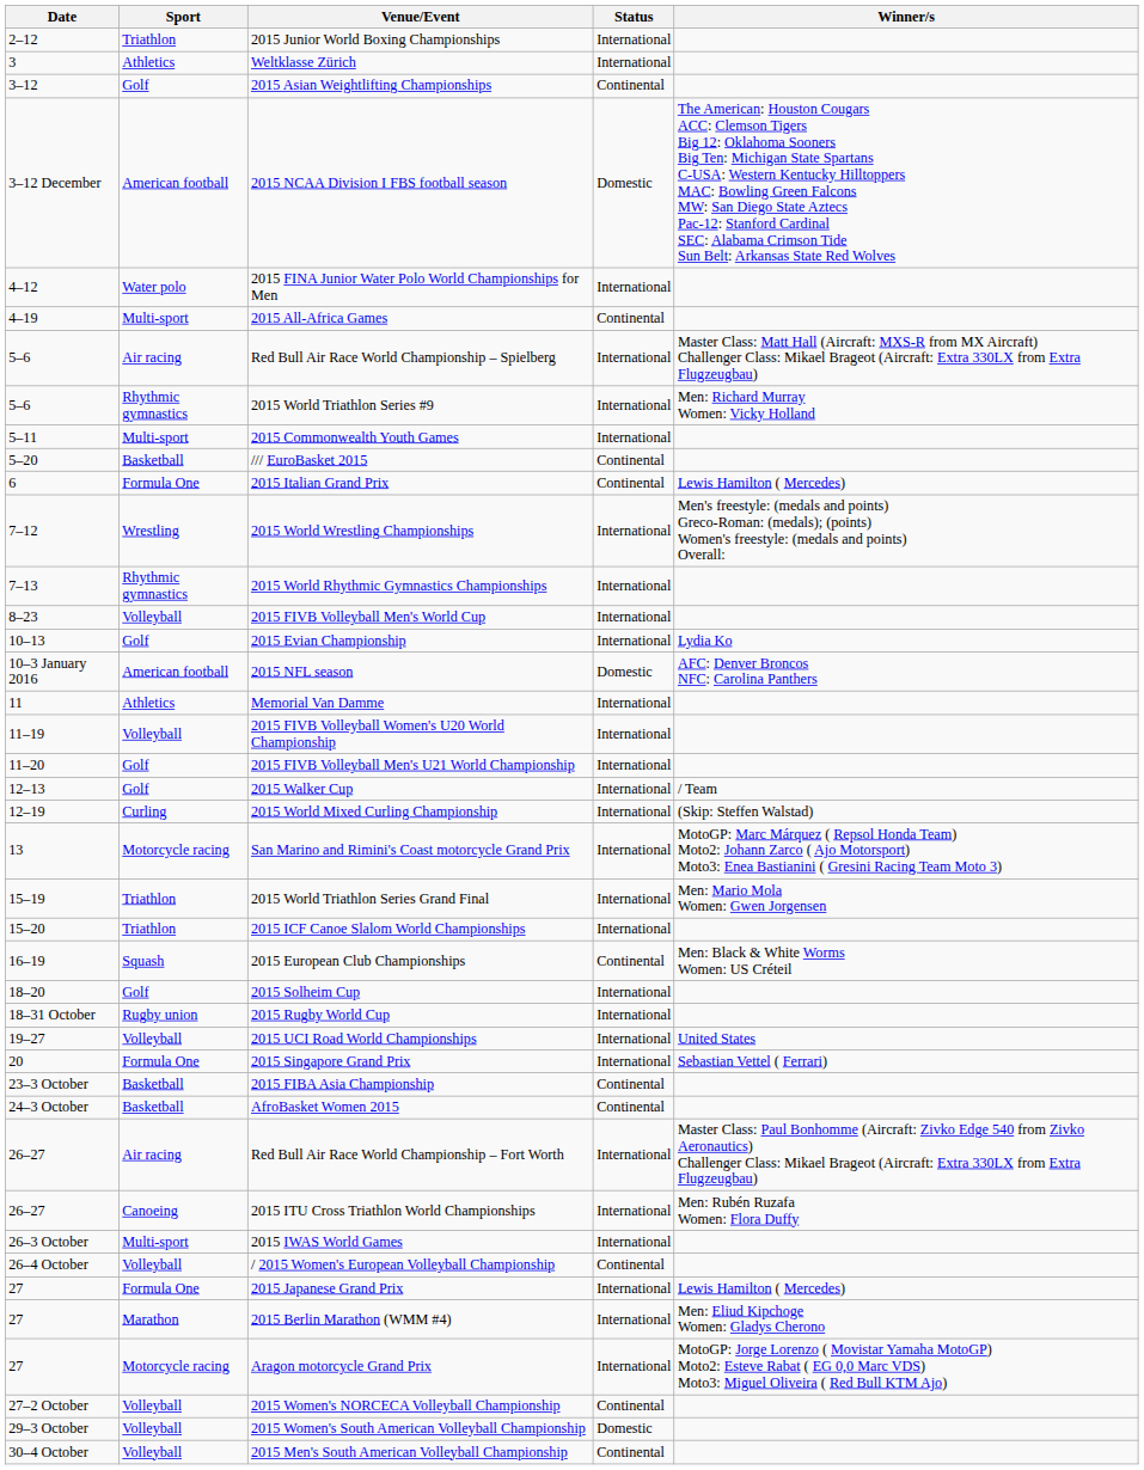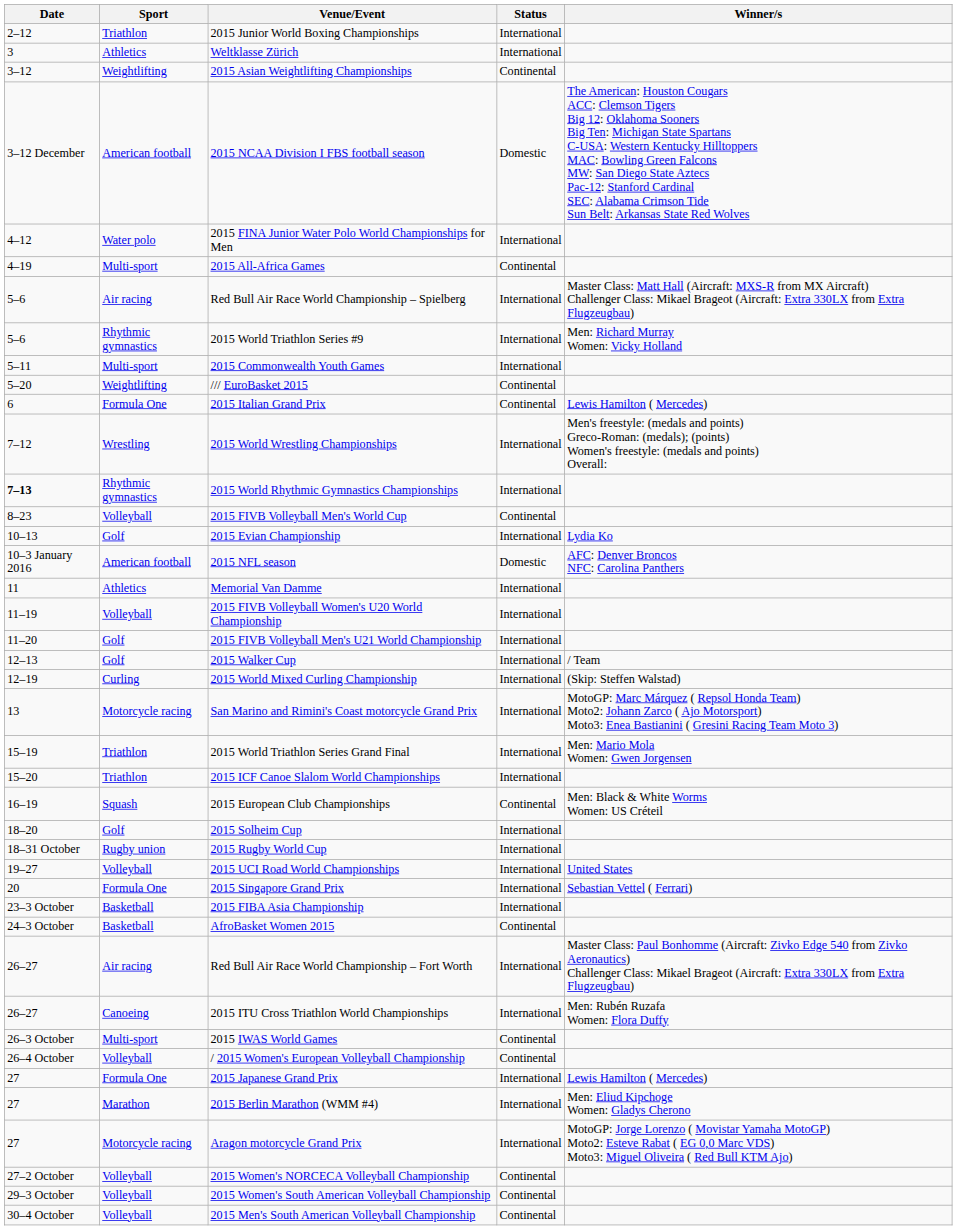 <table class="wikitable sortable">
 <tr>
 <th>Date</th>
 <th>Sport</th>
 <th>Venue/Event</th>
 <th>Status</th>
 <th>Winner/s</th>
 </tr>
 <tr>
 <td>2–12</td>
 <td><a href='#'>Triathlon</a></td>
 <td> 2015 Junior World Boxing Championships</td>
 <td>International</td>
 <td></td>
 </tr>
 <tr>
 <td>3</td>
 <td><a href='#'>Athletics</a></td>
 <td> <a href='#'>Weltklasse Zürich</a></td>
 <td>International</td>
 <td></td>
 </tr>
 <tr>
 <td>3–12</td>
-<td><a href='#'>Golf</a></td>
+<td><a href='#'>Weightlifting</a></td>
 <td> <a href='#'>2015 Asian Weightlifting Championships</a></td>
 <td>Continental</td>
 <td></td>
 </tr>
 <tr>
 <td>3–12 December</td>
 <td><a href='#'>American football</a></td>
 <td> <a href='#'>2015 NCAA Division I FBS football season</a></td>
 <td>Domestic</td>
 <td><a href='#'>The American</a>:  <a href='#'>Houston Cougars</a><br><a href='#'>ACC</a>:  <a href='#'>Clemson Tigers</a><br><a href='#'>Big 12</a>:  <a href='#'>Oklahoma Sooners</a><br><a href='#'>Big Ten</a>:  <a href='#'>Michigan State Spartans</a><br><a href='#'>C-USA</a>:  <a href='#'>Western Kentucky Hilltoppers</a><br><a href='#'>MAC</a>:  <a href='#'>Bowling Green Falcons</a><br><a href='#'>MW</a>:  <a href='#'>San Diego State Aztecs</a><br><a href='#'>Pac-12</a>:  <a href='#'>Stanford Cardinal</a><br><a href='#'>SEC</a>:  <a href='#'>Alabama Crimson Tide</a><br><a href='#'>Sun Belt</a>:  <a href='#'>Arkansas State Red Wolves</a></td>
 </tr>
 <tr>
 <td>4–12</td>
 <td><a href='#'>Water polo</a></td>
 <td> 2015 <a href='#'>FINA Junior Water Polo World Championships</a> for Men</td>
 <td>International</td>
 <td></td>
 </tr>
 <tr>
 <td>4–19</td>
 <td><a href='#'>Multi-sport</a></td>
 <td> <a href='#'>2015 All-Africa Games</a></td>
 <td>Continental</td>
 <td></td>
 </tr>
 <tr>
 <td>5–6</td>
 <td><a href='#'>Air racing</a></td>
 <td> Red Bull Air Race World Championship – Spielberg</td>
 <td>International</td>
 <td>Master Class:  <a href='#'>Matt Hall</a> (Aircraft: <a href='#'>MXS-R</a> from  MX Aircraft)<br>Challenger Class:  Mikael Brageot (Aircraft: <a href='#'>Extra 330LX</a> from  <a href='#'>Extra Flugzeugbau</a>)</td>
 </tr>
 <tr>
 <td>5–6</td>
 <td><a href='#'>Rhythmic gymnastics</a></td>
 <td> 2015 World Triathlon Series #9</td>
 <td>International</td>
 <td>Men:  <a href='#'>Richard Murray</a><br>Women:  <a href='#'>Vicky Holland</a></td>
 </tr>
 <tr>
 <td>5–11</td>
 <td><a href='#'>Multi-sport</a></td>
 <td> <a href='#'>2015 Commonwealth Youth Games</a></td>
 <td>International</td>
 <td></td>
 </tr>
 <tr>
 <td>5–20</td>
-<td><a href='#'>Basketball</a></td>
+<td><a href='#'>Weightlifting</a></td>
 <td>/// <a href='#'>EuroBasket 2015</a></td>
 <td>Continental</td>
 <td></td>
 </tr>
 <tr>
 <td>6</td>
 <td><a href='#'>Formula One</a></td>
 <td> <a href='#'>2015 Italian Grand Prix</a></td>
 <td>Continental</td>
 <td> <a href='#'>Lewis Hamilton</a> ( <a href='#'>Mercedes</a>)</td>
 </tr>
 <tr>
 <td>7–12</td>
 <td><a href='#'>Wrestling</a></td>
 <td> <a href='#'>2015 World Wrestling Championships</a></td>
 <td>International</td>
 <td>Men's freestyle:  (medals and points)<br>Greco-Roman:  (medals);  (points)<br>Women's freestyle:  (medals and points)<br>Overall: </td>
 </tr>
 <tr>
-<td>7–13</td>
+<td><strong>7–13</strong></td>
 <td><a href='#'>Rhythmic gymnastics</a></td>
 <td> <a href='#'>2015 World Rhythmic Gymnastics Championships</a></td>
 <td>International</td>
 <td></td>
 </tr>
 <tr>
 <td>8–23</td>
 <td><a href='#'>Volleyball</a></td>
 <td> <a href='#'>2015 FIVB Volleyball Men's World Cup</a></td>
-<td>International</td>
+<td>Continental</td>
 <td></td>
 </tr>
 <tr>
 <td>10–13</td>
 <td><a href='#'>Golf</a></td>
 <td> <a href='#'>2015 Evian Championship</a></td>
 <td>International</td>
 <td> <a href='#'>Lydia Ko</a></td>
 </tr>
 <tr>
 <td>10–3 January 2016</td>
 <td><a href='#'>American football</a></td>
 <td> <a href='#'>2015 NFL season</a></td>
 <td>Domestic</td>
 <td><a href='#'>AFC</a>:  <a href='#'>Denver Broncos</a><br><a href='#'>NFC</a>:  <a href='#'>Carolina Panthers</a></td>
 </tr>
 <tr>
 <td>11</td>
 <td><a href='#'>Athletics</a></td>
 <td> <a href='#'>Memorial Van Damme</a></td>
 <td>International</td>
 <td></td>
 </tr>
 <tr>
 <td>11–19</td>
 <td><a href='#'>Volleyball</a></td>
 <td> <a href='#'>2015 FIVB Volleyball Women's U20 World Championship</a></td>
 <td>International</td>
 <td></td>
 </tr>
 <tr>
 <td>11–20</td>
 <td><a href='#'>Golf</a></td>
 <td> <a href='#'>2015 FIVB Volleyball Men's U21 World Championship</a></td>
 <td>International</td>
 <td></td>
 </tr>
 <tr>
 <td>12–13</td>
 <td><a href='#'>Golf</a></td>
 <td> <a href='#'>2015 Walker Cup</a></td>
 <td>International</td>
 <td>/ Team</td>
 </tr>
 <tr>
 <td>12–19</td>
 <td><a href='#'>Curling</a></td>
 <td> <a href='#'>2015 World Mixed Curling Championship</a></td>
 <td>International</td>
 <td> (Skip: Steffen Walstad)</td>
 </tr>
 <tr>
 <td>13</td>
 <td><a href='#'>Motorcycle racing</a></td>
 <td> <a href='#'>San Marino and Rimini's Coast motorcycle Grand Prix</a></td>
 <td>International</td>
 <td>MotoGP:  <a href='#'>Marc Márquez</a> ( <a href='#'>Repsol Honda Team</a>)<br>Moto2:  <a href='#'>Johann Zarco</a> ( <a href='#'>Ajo Motorsport</a>)<br>Moto3:  <a href='#'>Enea Bastianini</a> ( <a href='#'>Gresini Racing Team Moto 3</a>)</td>
 </tr>
 <tr>
 <td>15–19</td>
 <td><a href='#'>Triathlon</a></td>
 <td> 2015 World Triathlon Series Grand Final</td>
 <td>International</td>
 <td>Men:  <a href='#'>Mario Mola</a><br>Women:  <a href='#'>Gwen Jorgensen</a></td>
 </tr>
 <tr>
 <td>15–20</td>
 <td><a href='#'>Triathlon</a></td>
 <td> <a href='#'>2015 ICF Canoe Slalom World Championships</a></td>
 <td>International</td>
 <td></td>
 </tr>
 <tr>
 <td>16–19</td>
 <td><a href='#'>Squash</a></td>
 <td> 2015 European Club Championships</td>
 <td>Continental</td>
 <td>Men:  Black & White <a href='#'>Worms</a><br>Women:  US Créteil</td>
 </tr>
 <tr>
 <td>18–20</td>
 <td><a href='#'>Golf</a></td>
 <td> <a href='#'>2015 Solheim Cup</a></td>
 <td>International</td>
 <td></td>
 </tr>
 <tr>
 <td>18–31 October</td>
 <td><a href='#'>Rugby union</a></td>
 <td> <a href='#'>2015 Rugby World Cup</a></td>
 <td>International</td>
 <td></td>
 </tr>
 <tr>
 <td>19–27</td>
 <td><a href='#'>Volleyball</a></td>
 <td> <a href='#'>2015 UCI Road World Championships</a></td>
 <td>International</td>
 <td> <a href='#'>United States</a></td>
 </tr>
 <tr>
 <td>20</td>
 <td><a href='#'>Formula One</a></td>
 <td> <a href='#'>2015 Singapore Grand Prix</a></td>
 <td>International</td>
 <td> <a href='#'>Sebastian Vettel</a> ( <a href='#'>Ferrari</a>)</td>
 </tr>
 <tr>
 <td>23–3 October</td>
 <td><a href='#'>Basketball</a></td>
 <td> <a href='#'>2015 FIBA Asia Championship</a></td>
-<td>Continental</td>
+<td>International</td>
 <td></td>
 </tr>
 <tr>
 <td>24–3 October</td>
 <td><a href='#'>Basketball</a></td>
 <td> <a href='#'>AfroBasket Women 2015</a></td>
 <td>Continental</td>
 <td></td>
 </tr>
 <tr>
 <td>26–27</td>
 <td><a href='#'>Air racing</a></td>
 <td> Red Bull Air Race World Championship – Fort Worth</td>
 <td>International</td>
 <td>Master Class:  <a href='#'>Paul Bonhomme</a> (Aircraft: <a href='#'>Zivko Edge 540</a> from  <a href='#'>Zivko Aeronautics</a>)<br>Challenger Class:  Mikael Brageot (Aircraft: <a href='#'>Extra 330LX</a> from  <a href='#'>Extra Flugzeugbau</a>)</td>
 </tr>
 <tr>
 <td>26–27</td>
 <td><a href='#'>Canoeing</a></td>
 <td> 2015 ITU Cross Triathlon World Championships</td>
 <td>International</td>
 <td>Men:  Rubén Ruzafa<br>Women:  <a href='#'>Flora Duffy</a></td>
 </tr>
 <tr>
 <td>26–3 October</td>
 <td><a href='#'>Multi-sport</a></td>
 <td>  2015 <a href='#'>IWAS World Games</a></td>
-<td>International</td>
+<td>Continental</td>
 <td></td>
 </tr>
 <tr>
 <td>26–4 October</td>
 <td><a href='#'>Volleyball</a></td>
 <td>/ <a href='#'>2015 Women's European Volleyball Championship</a></td>
 <td>Continental</td>
 <td></td>
 </tr>
 <tr>
 <td>27</td>
 <td><a href='#'>Formula One</a></td>
 <td> <a href='#'>2015 Japanese Grand Prix</a></td>
 <td>International</td>
 <td> <a href='#'>Lewis Hamilton</a> ( <a href='#'>Mercedes</a>)</td>
 </tr>
 <tr>
 <td>27</td>
 <td><a href='#'>Marathon</a></td>
 <td> <a href='#'>2015 Berlin Marathon</a> (WMM #4)</td>
 <td>International</td>
 <td>Men:  <a href='#'>Eliud Kipchoge</a><br>Women:  <a href='#'>Gladys Cherono</a></td>
 </tr>
 <tr>
 <td>27</td>
 <td><a href='#'>Motorcycle racing</a></td>
 <td> <a href='#'>Aragon motorcycle Grand Prix</a></td>
 <td>International</td>
 <td>MotoGP:  <a href='#'>Jorge Lorenzo</a> ( <a href='#'>Movistar Yamaha MotoGP</a>)<br>Moto2:  <a href='#'>Esteve Rabat</a> ( <a href='#'>EG 0,0 Marc VDS</a>)<br>Moto3:  <a href='#'>Miguel Oliveira</a> ( <a href='#'>Red Bull KTM Ajo</a>)</td>
 </tr>
 <tr>
 <td>27–2 October</td>
 <td><a href='#'>Volleyball</a></td>
 <td> <a href='#'>2015 Women's NORCECA Volleyball Championship</a></td>
 <td>Continental</td>
 <td></td>
 </tr>
 <tr>
 <td>29–3 October</td>
 <td><a href='#'>Volleyball</a></td>
 <td> <a href='#'>2015 Women's South American Volleyball Championship</a></td>
-<td>Domestic</td>
+<td>Continental</td>
 <td></td>
 </tr>
 <tr>
 <td>30–4 October</td>
 <td><a href='#'>Volleyball</a></td>
 <td> <a href='#'>2015 Men's South American Volleyball Championship</a></td>
 <td>Continental</td>
 <td></td>
 </tr>
 </table>
